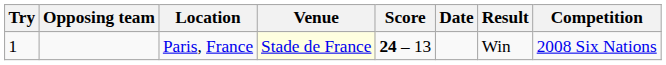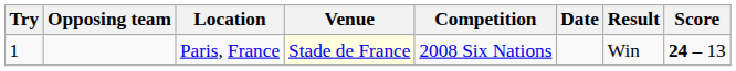 <table class="wikitable" style="font-size:100%">
 <tr>
 <th>Try</th>
 <th>Opposing team</th>
 <th>Location</th>
 <th>Venue</th>
-<th>Score</th>
+<th>Competition</th>
 <th>Date</th>
 <th>Result</th>
-<th>Competition</th>
+<th>Score</th>
 </tr>
 <tr>
 <td>1</td>
 <td></td>
 <td><a href='#'>Paris</a>, <a href='#'>France</a></td>
 <td style="background: lightyellow;"><a href='#'>Stade de France</a></td>
-<td><strong>24</strong> – 13</td>
+<td><a href='#'>2008 Six Nations</a></td>
 <td></td>
 <td>Win</td>
-<td><a href='#'>2008 Six Nations</a></td>
+<td><strong>24</strong> – 13</td>
 </tr>
 </table>
